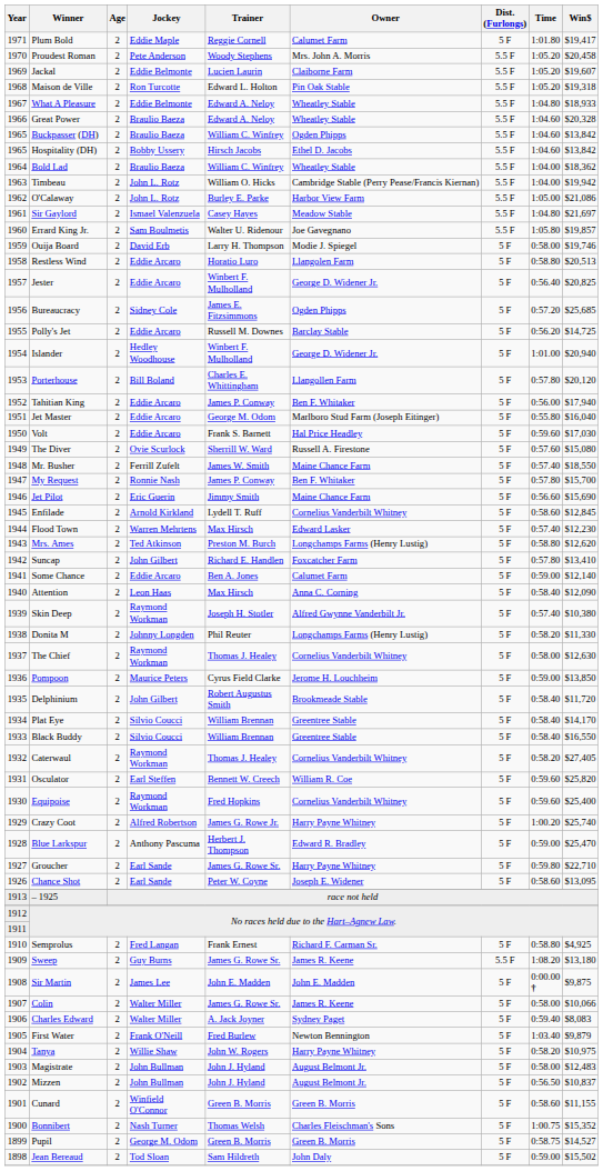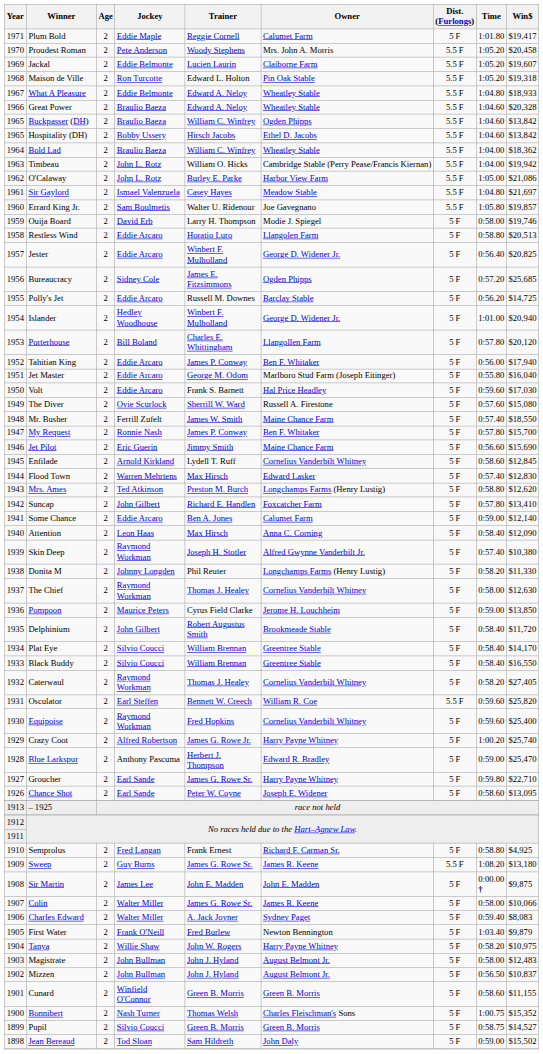 <table class="wikitable sortable" style="font-size:90%">
 <tr>
 <th style="width:30px">Year<br></th>
 <th style="width:110px">Winner<br></th>
 <th style="width:20px">Age<br></th>
 <th style="width:110px">Jockey<br></th>
 <th style="width:120px">Trainer<br></th>
 <th>Owner<br></th>
 <th style="width:25px">Dist.<br> <span>(<a href='#'>Furlongs</a>)</span></th>
 <th style="width:40px">Time<br></th>
 <th style="width:25px">Win$<br></th>
 </tr>
 <tr>
 <td align=center>1971</td>
 <td>Plum Bold</td>
 <td align=center>2</td>
 <td><a href='#'>Eddie Maple</a></td>
 <td><a href='#'>Reggie Cornell</a></td>
 <td><a href='#'>Calumet Farm</a></td>
 <td align=center>5 F</td>
 <td>1:01.80</td>
 <td>$19,417</td>
 </tr>
 <tr>
 <td align=center>1970</td>
 <td>Proudest Roman</td>
 <td align=center>2</td>
 <td><a href='#'>Pete Anderson</a></td>
 <td><a href='#'>Woody Stephens</a></td>
 <td>Mrs. John A. Morris</td>
 <td align=center>5.5 F</td>
 <td>1:05.20</td>
 <td>$20,458</td>
 </tr>
 <tr>
 <td align=center>1969</td>
 <td>Jackal</td>
 <td align=center>2</td>
 <td><a href='#'>Eddie Belmonte</a></td>
 <td><a href='#'>Lucien Laurin</a></td>
 <td><a href='#'>Claiborne Farm</a></td>
 <td align=center>5.5 F</td>
 <td>1:05.20</td>
 <td>$19,607</td>
 </tr>
 <tr>
 <td align=center>1968</td>
 <td>Maison de Ville</td>
 <td align=center>2</td>
 <td><a href='#'>Ron Turcotte</a></td>
 <td>Edward L. Holton</td>
 <td><a href='#'>Pin Oak Stable</a></td>
 <td align=center>5.5 F</td>
 <td>1:05.20</td>
 <td>$19,318</td>
 </tr>
 <tr>
 <td align=center>1967</td>
 <td><a href='#'>What A Pleasure</a></td>
 <td align=center>2</td>
 <td><a href='#'>Eddie Belmonte</a></td>
 <td><a href='#'>Edward A. Neloy</a></td>
 <td><a href='#'>Wheatley Stable</a></td>
 <td align=center>5.5 F</td>
 <td>1:04.80</td>
 <td>$18,933</td>
 </tr>
 <tr>
 <td align=center>1966</td>
 <td>Great Power</td>
 <td align=center>2</td>
 <td><a href='#'>Braulio Baeza</a></td>
 <td><a href='#'>Edward A. Neloy</a></td>
 <td><a href='#'>Wheatley Stable</a></td>
 <td align=center>5.5 F</td>
 <td>1:04.60</td>
 <td>$20,328</td>
 </tr>
 <tr>
 <td align=center>1965</td>
 <td><a href='#'>Buckpasser</a> (<a href='#'>DH</a>)</td>
 <td align=center>2</td>
 <td><a href='#'>Braulio Baeza</a></td>
 <td><a href='#'>William C. Winfrey</a></td>
 <td><a href='#'>Ogden Phipps</a></td>
 <td align=center>5.5 F</td>
 <td>1:04.60</td>
 <td>$13,842</td>
 </tr>
 <tr>
 <td align=center>1965</td>
 <td>Hospitality (DH)</td>
 <td align=center>2</td>
 <td><a href='#'>Bobby Ussery</a></td>
 <td><a href='#'>Hirsch Jacobs</a></td>
 <td><a href='#'>Ethel D. Jacobs</a></td>
 <td align=center>5.5 F</td>
 <td>1:04.60</td>
 <td>$13,842</td>
 </tr>
 <tr>
 <td align=center>1964</td>
 <td><a href='#'>Bold Lad</a></td>
 <td align=center>2</td>
 <td><a href='#'>Braulio Baeza</a></td>
 <td><a href='#'>William C. Winfrey</a></td>
 <td><a href='#'>Wheatley Stable</a></td>
 <td align=center>5.5 F</td>
 <td>1:04.00</td>
 <td>$18,362</td>
 </tr>
 <tr>
 <td align=center>1963</td>
 <td>Timbeau</td>
 <td align=center>2</td>
 <td><a href='#'>John L. Rotz</a></td>
 <td>William O. Hicks</td>
 <td>Cambridge Stable (Perry Pease/Francis Kiernan)</td>
 <td align=center>5.5 F</td>
 <td>1:04.00</td>
 <td>$19,942</td>
 </tr>
 <tr>
 <td align=center>1962</td>
 <td>O'Calaway</td>
 <td align=center>2</td>
 <td><a href='#'>John L. Rotz</a></td>
 <td><a href='#'>Burley E. Parke</a></td>
 <td><a href='#'>Harbor View Farm</a></td>
 <td align=center>5.5 F</td>
 <td>1:05.00</td>
 <td>$21,086</td>
 </tr>
 <tr>
 <td align=center>1961</td>
 <td><a href='#'>Sir Gaylord</a></td>
 <td align=center>2</td>
 <td><a href='#'>Ismael Valenzuela</a></td>
 <td><a href='#'>Casey Hayes</a></td>
 <td><a href='#'>Meadow Stable</a></td>
 <td align=center>5.5 F</td>
 <td>1:04.80</td>
 <td>$21,697</td>
 </tr>
 <tr>
 <td align=center>1960</td>
 <td>Errard King Jr.</td>
 <td align=center>2</td>
 <td><a href='#'>Sam Boulmetis</a></td>
 <td>Walter U. Ridenour</td>
 <td>Joe Gavegnano</td>
 <td align=center>5.5 F</td>
 <td>1:05.80</td>
 <td>$19,857</td>
 </tr>
 <tr>
 <td align=center>1959</td>
 <td>Ouija Board</td>
 <td align=center>2</td>
 <td><a href='#'>David Erb</a></td>
 <td>Larry H. Thompson</td>
 <td>Modie J. Spiegel</td>
 <td align=center>5 F</td>
 <td>0:58.00</td>
 <td>$19,746</td>
 </tr>
 <tr>
 <td align=center>1958</td>
 <td>Restless Wind</td>
 <td align=center>2</td>
 <td><a href='#'>Eddie Arcaro</a></td>
 <td><a href='#'>Horatio Luro</a></td>
 <td><a href='#'>Llangolen Farm</a></td>
 <td align=center>5 F</td>
 <td>0:58.80</td>
 <td>$20,513</td>
 </tr>
 <tr>
 <td align=center>1957</td>
 <td>Jester</td>
 <td align=center>2</td>
 <td><a href='#'>Eddie Arcaro</a></td>
 <td><a href='#'>Winbert F. Mulholland</a></td>
 <td><a href='#'>George D. Widener Jr.</a></td>
 <td align=center>5 F</td>
 <td>0:56.40</td>
 <td>$20,825</td>
 </tr>
 <tr>
 <td align=center>1956</td>
 <td>Bureaucracy</td>
 <td align=center>2</td>
 <td><a href='#'>Sidney Cole</a></td>
 <td><a href='#'>James E. Fitzsimmons</a></td>
 <td><a href='#'>Ogden Phipps</a></td>
 <td align=center>5 F</td>
 <td>0:57.20</td>
 <td>$25,685</td>
 </tr>
 <tr>
 <td align=center>1955</td>
 <td>Polly's Jet</td>
 <td align=center>2</td>
 <td><a href='#'>Eddie Arcaro</a></td>
 <td>Russell M. Downes</td>
 <td><a href='#'>Barclay Stable</a></td>
 <td align=center>5 F</td>
 <td>0:56.20</td>
 <td>$14,725</td>
 </tr>
 <tr>
 <td align=center>1954</td>
 <td>Islander</td>
 <td align=center>2</td>
 <td><a href='#'>Hedley Woodhouse</a></td>
 <td><a href='#'>Winbert F. Mulholland</a></td>
 <td><a href='#'>George D. Widener Jr.</a></td>
 <td align=center>5 F</td>
 <td>1:01.00</td>
 <td>$20,940</td>
 </tr>
 <tr>
 <td align=center>1953</td>
 <td><a href='#'>Porterhouse</a></td>
 <td align=center>2</td>
 <td><a href='#'>Bill Boland</a></td>
 <td><a href='#'>Charles E. Whittingham</a></td>
 <td><a href='#'>Llangollen Farm</a></td>
 <td align=center>5 F</td>
 <td>0:57.80</td>
 <td>$20,120</td>
 </tr>
 <tr>
 <td align=center>1952</td>
 <td>Tahitian King</td>
 <td align=center>2</td>
 <td><a href='#'>Eddie Arcaro</a></td>
 <td><a href='#'>James P. Conway</a></td>
 <td><a href='#'>Ben F. Whitaker</a></td>
 <td align=center>5 F</td>
 <td>0:56.00</td>
 <td>$17,940</td>
 </tr>
 <tr>
 <td align=center>1951</td>
 <td>Jet Master</td>
 <td align=center>2</td>
 <td><a href='#'>Eddie Arcaro</a></td>
 <td><a href='#'>George M. Odom</a></td>
 <td>Marlboro Stud Farm (Joseph Eitinger)</td>
 <td align=center>5 F</td>
 <td>0:55.80</td>
 <td>$16,040</td>
 </tr>
 <tr>
 <td align=center>1950</td>
 <td>Volt</td>
 <td align=center>2</td>
 <td><a href='#'>Eddie Arcaro</a></td>
 <td>Frank S. Barnett</td>
 <td><a href='#'>Hal Price Headley</a></td>
 <td align=center>5 F</td>
 <td>0:59.60</td>
 <td>$17,030</td>
 </tr>
 <tr>
 <td align=center>1949</td>
 <td>The Diver</td>
 <td align=center>2</td>
 <td><a href='#'>Ovie Scurlock</a></td>
 <td><a href='#'>Sherrill W. Ward</a></td>
 <td>Russell A. Firestone</td>
 <td align=center>5 F</td>
 <td>0:57.60</td>
 <td>$15,080</td>
 </tr>
 <tr>
 <td align=center>1948</td>
 <td>Mr. Busher</td>
 <td align=center>2</td>
 <td>Ferrill Zufelt</td>
 <td><a href='#'>James W. Smith</a></td>
 <td><a href='#'>Maine Chance Farm</a></td>
 <td align=center>5 F</td>
 <td>0:57.40</td>
 <td>$18,550</td>
 </tr>
 <tr>
 <td align=center>1947</td>
 <td><a href='#'>My Request</a></td>
 <td align=center>2</td>
 <td><a href='#'>Ronnie Nash</a></td>
 <td><a href='#'>James P. Conway</a></td>
 <td><a href='#'>Ben F. Whitaker</a></td>
 <td align=center>5 F</td>
 <td>0:57.80</td>
 <td>$15,700</td>
 </tr>
 <tr>
 <td align=center>1946</td>
 <td><a href='#'>Jet Pilot</a></td>
 <td align=center>2</td>
 <td><a href='#'>Eric Guerin</a></td>
 <td><a href='#'>Jimmy Smith</a></td>
 <td><a href='#'>Maine Chance Farm</a></td>
 <td align=center>5 F</td>
 <td>0:56.60</td>
 <td>$15,690</td>
 </tr>
 <tr>
 <td align=center>1945</td>
 <td>Enfilade</td>
 <td align=center>2</td>
 <td><a href='#'>Arnold Kirkland</a></td>
 <td>Lydell T. Ruff</td>
 <td><a href='#'>Cornelius Vanderbilt Whitney</a></td>
 <td align=center>5 F</td>
 <td>0:58.60</td>
 <td>$12,845</td>
 </tr>
 <tr>
 <td align=center>1944</td>
 <td>Flood Town</td>
 <td align=center>2</td>
 <td><a href='#'>Warren Mehrtens</a></td>
 <td><a href='#'>Max Hirsch</a></td>
 <td><a href='#'>Edward Lasker</a></td>
 <td align=center>5 F</td>
 <td>0:57.40</td>
-<td>$12,230</td>
+<td>$12,830</td>
 </tr>
 <tr>
 <td align=center>1943</td>
 <td><a href='#'>Mrs. Ames</a></td>
 <td align=center>2</td>
 <td><a href='#'>Ted Atkinson</a></td>
 <td><a href='#'>Preston M. Burch</a></td>
 <td><a href='#'>Longchamps Farms</a> (Henry Lustig)</td>
 <td align=center>5 F</td>
 <td>0:58.80</td>
 <td>$12,620</td>
 </tr>
 <tr>
 <td align=center>1942</td>
 <td>Suncap</td>
 <td align=center>2</td>
 <td><a href='#'>John Gilbert</a></td>
 <td><a href='#'>Richard E. Handlen</a></td>
 <td><a href='#'>Foxcatcher Farm</a></td>
 <td align=center>5 F</td>
 <td>0:57.80</td>
 <td>$13,410</td>
 </tr>
 <tr>
 <td align=center>1941</td>
 <td>Some Chance</td>
 <td align=center>2</td>
 <td><a href='#'>Eddie Arcaro</a></td>
 <td><a href='#'>Ben A. Jones</a></td>
 <td><a href='#'>Calumet Farm</a></td>
 <td align=center>5 F</td>
 <td>0:59.00</td>
 <td>$12,140</td>
 </tr>
 <tr>
 <td align=center>1940</td>
 <td>Attention</td>
 <td align=center>2</td>
 <td><a href='#'>Leon Haas</a></td>
 <td><a href='#'>Max Hirsch</a></td>
 <td><a href='#'>Anna C. Corning</a></td>
 <td align=center>5 F</td>
 <td>0:58.40</td>
 <td>$12,090</td>
 </tr>
 <tr>
 <td align=center>1939</td>
 <td>Skin Deep</td>
 <td align=center>2</td>
 <td><a href='#'>Raymond Workman</a></td>
 <td><a href='#'>Joseph H. Stotler</a></td>
 <td><a href='#'>Alfred Gwynne Vanderbilt Jr.</a></td>
 <td align=center>5 F</td>
 <td>0:57.40</td>
 <td>$10,380</td>
 </tr>
 <tr>
 <td align=center>1938</td>
 <td>Donita M</td>
 <td align=center>2</td>
 <td><a href='#'>Johnny Longden</a></td>
 <td>Phil Reuter</td>
 <td><a href='#'>Longchamps Farms</a> (Henry Lustig)</td>
 <td align=center>5 F</td>
 <td>0:58.20</td>
 <td>$11,330</td>
 </tr>
 <tr>
 <td align=center>1937</td>
 <td>The Chief</td>
 <td align=center>2</td>
 <td><a href='#'>Raymond Workman</a></td>
 <td><a href='#'>Thomas J. Healey</a></td>
 <td><a href='#'>Cornelius Vanderbilt Whitney</a></td>
 <td align=center>5 F</td>
 <td>0:58.00</td>
 <td>$12,630</td>
 </tr>
 <tr>
 <td align=center>1936</td>
 <td><a href='#'>Pompoon</a></td>
 <td align=center>2</td>
 <td><a href='#'>Maurice Peters</a></td>
 <td>Cyrus Field Clarke</td>
 <td><a href='#'>Jerome H. Louchheim</a></td>
 <td align=center>5 F</td>
 <td>0:59.00</td>
 <td>$13,850</td>
 </tr>
 <tr>
 <td align=center>1935</td>
 <td>Delphinium</td>
 <td align=center>2</td>
 <td><a href='#'>John Gilbert</a></td>
 <td><a href='#'>Robert Augustus Smith</a></td>
 <td><a href='#'>Brookmeade Stable</a></td>
 <td align=center>5 F</td>
 <td>0:58.40</td>
 <td>$11,720</td>
 </tr>
 <tr>
 <td align=center>1934</td>
 <td>Plat Eye</td>
 <td align=center>2</td>
 <td><a href='#'>Silvio Coucci</a></td>
 <td><a href='#'>William Brennan</a></td>
 <td><a href='#'>Greentree Stable</a></td>
 <td align=center>5 F</td>
 <td>0:58.40</td>
 <td>$14,170</td>
 </tr>
 <tr>
 <td align=center>1933</td>
 <td>Black Buddy</td>
 <td align=center>2</td>
 <td><a href='#'>Silvio Coucci</a></td>
 <td><a href='#'>William Brennan</a></td>
 <td><a href='#'>Greentree Stable</a></td>
 <td align=center>5 F</td>
 <td>0:58.40</td>
 <td>$16,550</td>
 </tr>
 <tr>
 <td align=center>1932</td>
 <td>Caterwaul</td>
 <td align=center>2</td>
 <td><a href='#'>Raymond Workman</a></td>
 <td><a href='#'>Thomas J. Healey</a></td>
 <td><a href='#'>Cornelius Vanderbilt Whitney</a></td>
 <td align=center>5 F</td>
 <td>0:58.20</td>
 <td>$27,405</td>
 </tr>
 <tr>
 <td align=center>1931</td>
 <td>Osculator</td>
 <td align=center>2</td>
 <td><a href='#'>Earl Steffen</a></td>
 <td><a href='#'>Bennett W. Creech</a></td>
 <td><a href='#'>William R. Coe</a></td>
-<td align=center>5 F</td>
+<td align=center>5.5 F</td>
 <td>0:59.60</td>
 <td>$25,820</td>
 </tr>
 <tr>
 <td align=center>1930</td>
 <td><a href='#'>Equipoise</a></td>
 <td align=center>2</td>
 <td><a href='#'>Raymond Workman</a></td>
 <td><a href='#'>Fred Hopkins</a></td>
 <td><a href='#'>Cornelius Vanderbilt Whitney</a></td>
 <td align=center>5 F</td>
 <td>0:59.60</td>
 <td>$25,400</td>
 </tr>
 <tr>
 <td align=center>1929</td>
 <td>Crazy Coot</td>
 <td align=center>2</td>
 <td><a href='#'>Alfred Robertson</a></td>
 <td><a href='#'>James G. Rowe Jr.</a></td>
 <td><a href='#'>Harry Payne Whitney</a></td>
 <td align=center>5 F</td>
 <td>1:00.20</td>
 <td>$25,740</td>
 </tr>
 <tr>
 <td align=center>1928</td>
 <td><a href='#'>Blue Larkspur</a></td>
 <td align=center>2</td>
 <td>Anthony Pascuma</td>
 <td><a href='#'>Herbert J. Thompson</a></td>
 <td><a href='#'>Edward R. Bradley</a></td>
 <td align=center>5 F</td>
 <td>0:59.00</td>
 <td>$25,470</td>
 </tr>
 <tr>
 <td align=center>1927</td>
 <td>Groucher</td>
 <td align=center>2</td>
 <td><a href='#'>Earl Sande</a></td>
 <td><a href='#'>James G. Rowe Sr.</a></td>
 <td><a href='#'>Harry Payne Whitney</a></td>
 <td align=center>5 F</td>
 <td>0:59.80</td>
 <td>$22,710</td>
 </tr>
 <tr>
 <td align=center>1926</td>
 <td><a href='#'>Chance Shot</a></td>
 <td align=center>2</td>
 <td><a href='#'>Earl Sande</a></td>
 <td><a href='#'>Peter W. Coyne</a></td>
 <td><a href='#'>Joseph E. Widener</a></td>
 <td align=center>5 F</td>
 <td>0:58.60</td>
 <td>$13,095</td>
 </tr>
 <tr>
 </tr>
 <tr bgcolor="#eeeeee">
 <td align=center>1913</td>
 <td>– 1925</td>
 <td align=center  colspan=7><em>race not held</em></td>
 </tr>
 <tr>
 </tr>
 <tr style="background:#eee;">
 <td align=center>1912</td>
 <td rowspan="2" colspan="8" style="text-align:center;"><em>No races held due to the <a href='#'>Hart–Agnew Law</a>.</em></td>
 </tr>
 <tr style="background:#eee;">
 <td align=center>1911</td>
 </tr>
 <tr>
 <td align=center>1910</td>
 <td>Semprolus</td>
 <td align=center>2</td>
 <td><a href='#'>Fred Langan</a></td>
 <td>Frank Ernest</td>
 <td><a href='#'>Richard F. Carman Sr.</a></td>
 <td align=center>5 F</td>
 <td>0:58.80</td>
 <td>$4,925</td>
 </tr>
 <tr>
 <td align=center>1909</td>
 <td><a href='#'>Sweep</a></td>
 <td align=center>2</td>
 <td><a href='#'>Guy Burns</a></td>
 <td><a href='#'>James G. Rowe Sr.</a></td>
 <td><a href='#'>James R. Keene</a></td>
 <td align=center>5.5 F</td>
 <td>1:08.20</td>
 <td>$13,180</td>
 </tr>
 <tr>
 <td align=center>1908</td>
 <td><a href='#'>Sir Martin</a></td>
 <td align=center>2</td>
 <td><a href='#'>James Lee</a></td>
 <td><a href='#'>John E. Madden</a></td>
 <td><a href='#'>John E. Madden</a></td>
 <td align=center>5 F</td>
 <td 0:00.00>0:00.00 <strong>†</strong></td>
 <td>$9,875</td>
 </tr>
 <tr>
 <td align=center>1907</td>
 <td><a href='#'>Colin</a></td>
 <td align=center>2</td>
 <td><a href='#'>Walter Miller</a></td>
 <td><a href='#'>James G. Rowe Sr.</a></td>
 <td><a href='#'>James R. Keene</a></td>
 <td align=center>5 F</td>
 <td>0:58.00</td>
 <td>$10,066</td>
 </tr>
 <tr>
 <td align=center>1906</td>
 <td><a href='#'>Charles Edward</a></td>
 <td align=center>2</td>
 <td><a href='#'>Walter Miller</a></td>
 <td><a href='#'>A. Jack Joyner</a></td>
 <td><a href='#'>Sydney Paget</a></td>
 <td align=center>5 F</td>
 <td>0:59.40</td>
 <td>$8,083</td>
 </tr>
 <tr>
 <td align=center>1905</td>
 <td>First Water</td>
 <td align=center>2</td>
 <td><a href='#'>Frank O'Neill</a></td>
 <td><a href='#'>Fred Burlew</a></td>
 <td>Newton Bennington</td>
 <td align=center>5 F</td>
 <td>1:03.40</td>
 <td>$9,879</td>
 </tr>
 <tr>
 <td align=center>1904</td>
 <td><a href='#'>Tanya</a></td>
 <td align=center>2</td>
 <td><a href='#'>Willie Shaw</a></td>
 <td><a href='#'>John W. Rogers</a></td>
 <td><a href='#'>Harry Payne Whitney</a></td>
 <td align=center>5 F</td>
 <td>0:58.20</td>
 <td>$10,975</td>
 </tr>
 <tr>
 <td align=center>1903</td>
 <td>Magistrate</td>
 <td align=center>2</td>
 <td><a href='#'>John Bullman</a></td>
 <td><a href='#'>John J. Hyland</a></td>
 <td><a href='#'>August Belmont Jr.</a></td>
 <td align=center>5 F</td>
 <td>0:58.00</td>
 <td>$12,483</td>
 </tr>
 <tr>
 <td align=center>1902</td>
 <td>Mizzen</td>
 <td align=center>2</td>
 <td><a href='#'>John Bullman</a></td>
 <td><a href='#'>John J. Hyland</a></td>
 <td><a href='#'>August Belmont Jr.</a></td>
 <td align=center>5 F</td>
 <td>0:56.50</td>
 <td>$10,837</td>
 </tr>
 <tr>
 <td align=center>1901</td>
 <td>Cunard</td>
 <td align=center>2</td>
 <td><a href='#'>Winfield O'Connor</a></td>
 <td><a href='#'>Green B. Morris</a></td>
 <td><a href='#'>Green B. Morris</a></td>
 <td align=center>5 F</td>
 <td>0:58.60</td>
 <td>$11,155</td>
 </tr>
 <tr>
 <td align=center>1900</td>
 <td><a href='#'>Bonnibert</a></td>
 <td align=center>2</td>
 <td><a href='#'>Nash Turner</a></td>
 <td><a href='#'>Thomas Welsh</a></td>
 <td><a href='#'>Charles Fleischman's</a> Sons</td>
 <td align=center>5 F</td>
 <td>1:00.75</td>
 <td>$15,352</td>
 </tr>
 <tr>
 <td align=center>1899</td>
 <td>Pupil</td>
 <td align=center>2</td>
-<td><a href='#'>George M. Odom</a></td>
+<td><a href='#'>Silvio Coucci</a></td>
 <td><a href='#'>Green B. Morris</a></td>
 <td><a href='#'>Green B. Morris</a></td>
 <td align=center>5 F</td>
 <td>0:58.75</td>
 <td>$14,527</td>
 </tr>
 <tr>
 <td align=center>1898</td>
 <td><a href='#'>Jean Bereaud</a></td>
 <td align=center>2</td>
 <td><a href='#'>Tod Sloan</a></td>
 <td><a href='#'>Sam Hildreth</a></td>
 <td><a href='#'>John Daly</a></td>
 <td align=center>5 F</td>
 <td>0:59.00</td>
 <td>$15,502</td>
 </tr>
 <tr>
 </tr>
 </table>
